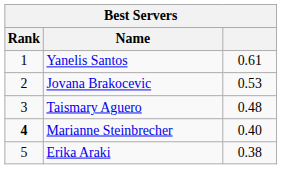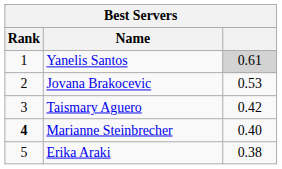 <table class="wikitable" style="margin:0.5em auto;width=480;font-size:90%">
 <tr>
 <th colspan="3">Best Servers</th>
 </tr>
 <tr>
 <th width=30>Rank</th>
 <th width=180>Name</th>
 <th width=50></th>
 </tr>
 <tr>
 <td align=center>1</td>
 <td> <a href='#'>Yanelis Santos</a></td>
-<td align=center>0.61</td>
+<td align=center style="background: lightgrey;">0.61</td>
 </tr>
 <tr>
 <td align=center>2</td>
 <td> <a href='#'>Jovana Brakocevic</a></td>
 <td align=center>0.53</td>
 </tr>
 <tr>
 <td align=center>3</td>
 <td> <a href='#'>Taismary Aguero</a></td>
-<td align=center>0.48</td>
+<td align=center>0.42</td>
 </tr>
 <tr>
 <td align=center><strong>4</strong></td>
 <td> <a href='#'>Marianne Steinbrecher</a></td>
 <td align=center>0.40</td>
 </tr>
 <tr>
 <td align=center>5</td>
 <td> <a href='#'>Erika Araki</a></td>
 <td align=center>0.38</td>
 </tr>
 </table>
